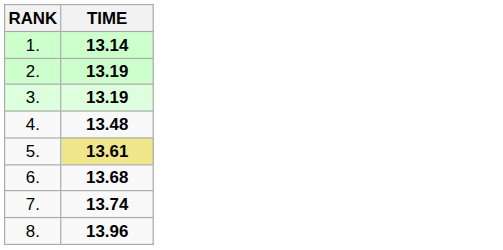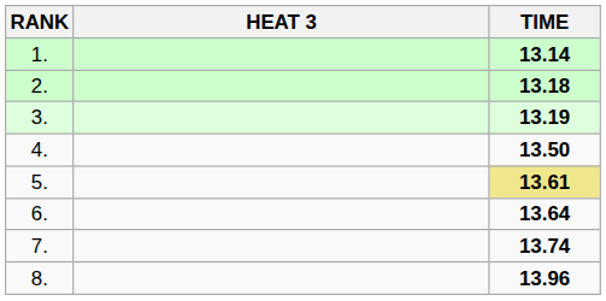 <table class="wikitable" style="border-collapse: collapse; font-size: 90%;">
 <tr>
 <th>RANK</th>
+<th style="width: 20em">HEAT 3</th>
 <th style="width: 5em">TIME</th>
 </tr>
 <tr style="background:#ccffcc;">
 <td align="center">1.</td>
+<td></td>
 <td align="center"><strong>13.14</strong></td>
 </tr>
 <tr style="background:#ccffcc;">
 <td align="center">2.</td>
-<td align="center"><strong>13.19</strong></td>
+<td></td>
+<td align="center"><strong>13.18</strong></td>
 </tr>
 <tr style="background:#ddffdd;">
 <td align="center">3.</td>
+<td></td>
 <td align="center"><strong>13.19</strong></td>
 </tr>
 <tr>
 <td align="center">4.</td>
-<td align="center"><strong>13.48</strong></td>
+<td></td>
+<td align="center"><strong>13.50</strong></td>
 </tr>
 <tr>
 <td align="center">5.</td>
+<td></td>
 <td align="center" style="background: khaki;"><strong>13.61</strong></td>
 </tr>
 <tr>
 <td align="center">6.</td>
-<td align="center"><strong>13.68</strong></td>
+<td></td>
+<td align="center"><strong>13.64</strong></td>
 </tr>
 <tr>
 <td align="center">7.</td>
+<td></td>
 <td align="center"><strong>13.74</strong></td>
 </tr>
 <tr>
 <td align="center">8.</td>
+<td></td>
 <td align="center"><strong>13.96</strong></td>
 </tr>
 </table>
